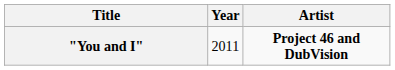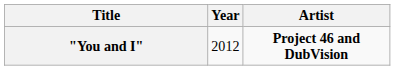 <table class="wikitable plainrowheaders" style="text-align:center;">
 <tr>
 <th style="width:14em;">Title</th>
 <th>Year</th>
 <th style="width:10em;">Artist</th>
 </tr>
 <tr>
 <th scope="row">"You and I"</th>
-<td>2011</td>
+<td>2012</td>
 <td><strong>Project 46 and DubVision</strong></td>
 </tr>
 </table>
